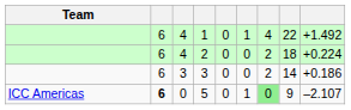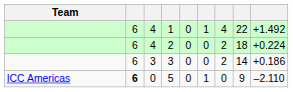 <table class="wikitable" style="text-align:center">
 <tr>
 <th width=180>Team</th>
 <th width=20></th>
 <th width=20></th>
 <th width=20></th>
 <th width=20></th>
 <th width=20></th>
 <th width=20></th>
 <th width=20></th>
 <th width=45></th>
 </tr>
 <tr style="background:#cfc">
 <td align="left"></td>
 <td>6</td>
 <td>4</td>
 <td>1</td>
 <td>0</td>
 <td>1</td>
 <td>4</td>
 <td>22</td>
 <td>+1.492</td>
 </tr>
 <tr style="background:#cfc">
 <td align="left"></td>
 <td>6</td>
 <td>4</td>
 <td>2</td>
 <td>0</td>
 <td>0</td>
 <td>2</td>
 <td>18</td>
 <td>+0.224</td>
 </tr>
 <tr>
 <td align="left"></td>
 <td>6</td>
 <td>3</td>
 <td>3</td>
 <td>0</td>
 <td>0</td>
 <td>2</td>
 <td>14</td>
 <td>+0.186</td>
 </tr>
 <tr>
 <td align="left"> <a href='#'>ICC Americas</a></td>
 <td><strong>6</strong></td>
 <td>0</td>
 <td>5</td>
 <td>0</td>
 <td>1</td>
-<td style="background: lightgreen;">0</td>
+<td>0</td>
 <td>9</td>
-<td>–2.107</td>
+<td>–2.110</td>
 </tr>
 </table>
